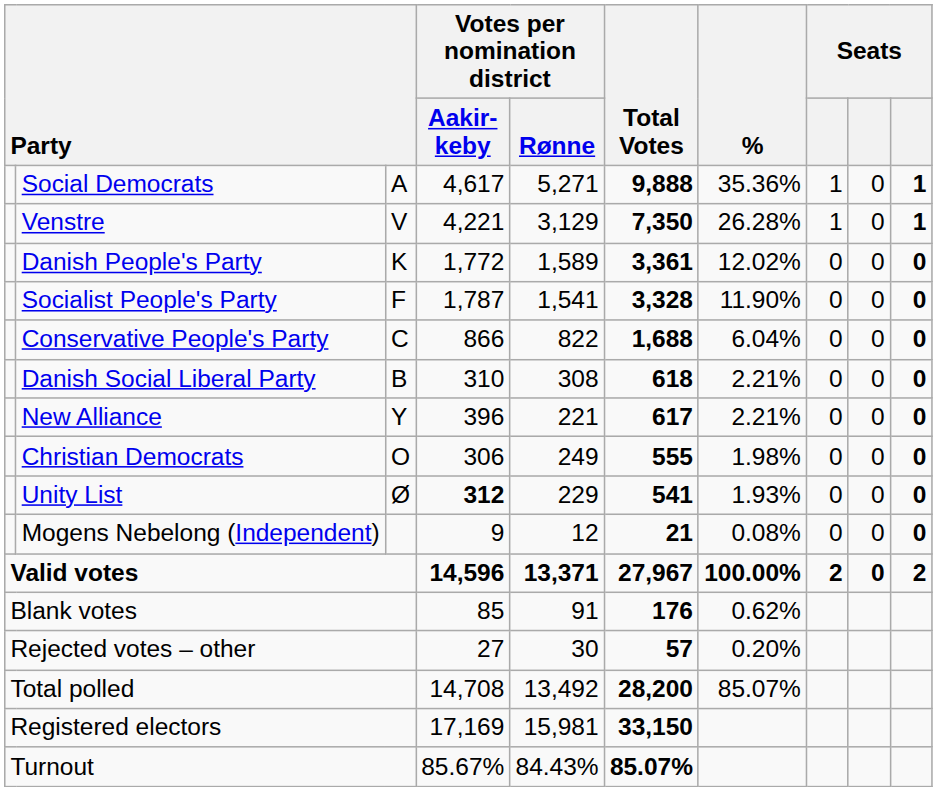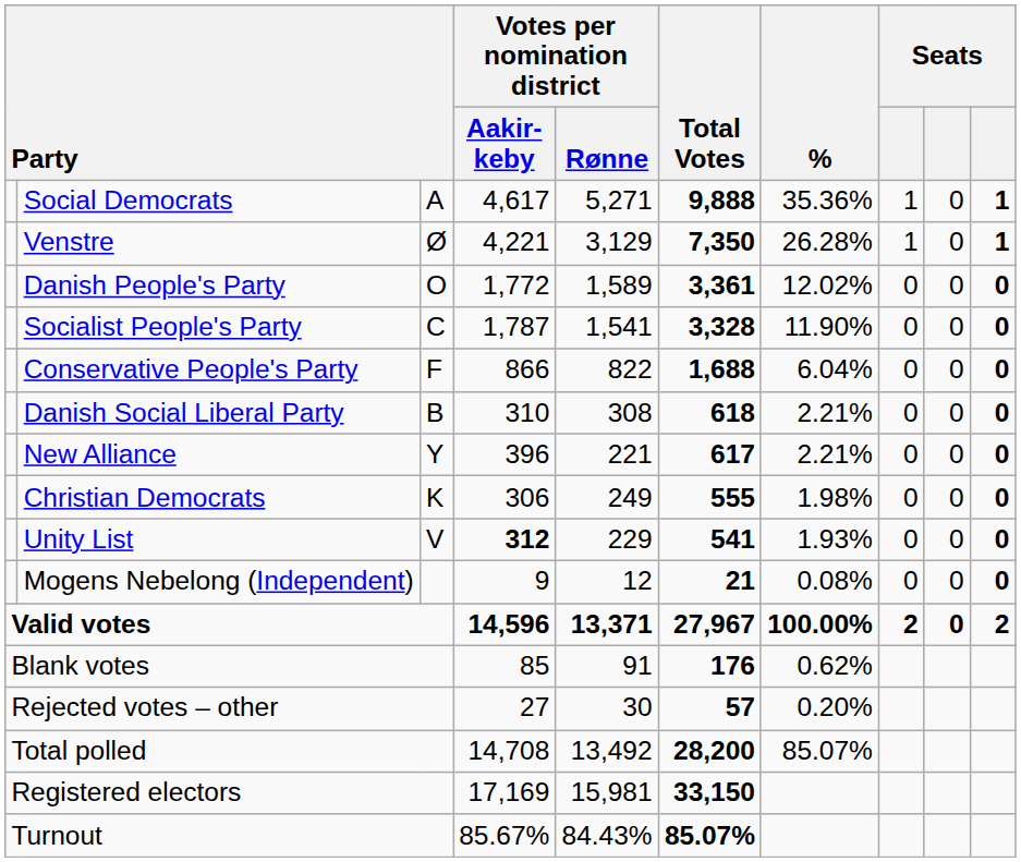 <table class="wikitable" border="1" style="text-align:right;">
 <tr>
 <th style="text-align:left;" valign=bottom rowspan=2 colspan=3>Party</th>
 <th colspan=2>Votes per nomination district</th>
 <th align=center valign=bottom rowspan=2 width="50">Total Votes</th>
 <th align=center valign=bottom rowspan=2 width="50">%</th>
 <th colspan=3>Seats</th>
 </tr>
 <tr>
 <th align=center valign=bottom width="50"><a href='#'>Aakir- keby</a></th>
 <th align="center" valign="bottom" width="50"><a href='#'>Rønne</a></th>
 <th align="center" valign="bottom" width="20"><small></small></th>
 <th align=center valign=bottom width="20"><small><a href='#'></a></small></th>
 <th align=center valign=bottom width="20"><small></small></th>
 </tr>
 <tr>
 <td></td>
 <td align=left><a href='#'>Social Democrats</a></td>
 <td align=left>A</td>
 <td>4,617</td>
 <td>5,271</td>
 <td><strong>9,888</strong></td>
 <td>35.36%</td>
 <td>1</td>
 <td>0</td>
 <td><strong>1</strong></td>
 </tr>
 <tr>
 <td></td>
 <td align=left><a href='#'>Venstre</a></td>
-<td align=left>V</td>
+<td align=left>Ø</td>
 <td>4,221</td>
 <td>3,129</td>
 <td><strong>7,350</strong></td>
 <td>26.28%</td>
 <td>1</td>
 <td>0</td>
 <td><strong>1</strong></td>
 </tr>
 <tr>
 <td></td>
 <td align=left><a href='#'>Danish People's Party</a></td>
-<td align=left>K</td>
+<td align=left>O</td>
 <td>1,772</td>
 <td>1,589</td>
 <td><strong>3,361</strong></td>
 <td>12.02%</td>
 <td>0</td>
 <td>0</td>
 <td><strong>0</strong></td>
 </tr>
 <tr>
 <td></td>
 <td align=left><a href='#'>Socialist People's Party</a></td>
-<td align=left>F</td>
+<td align=left>C</td>
 <td>1,787</td>
 <td>1,541</td>
 <td><strong>3,328</strong></td>
 <td>11.90%</td>
 <td>0</td>
 <td>0</td>
 <td><strong>0</strong></td>
 </tr>
 <tr>
 <td></td>
 <td align=left style="white-space: nowrap;"><a href='#'>Conservative People's Party</a></td>
-<td align=left>C</td>
+<td align=left>F</td>
 <td>866</td>
 <td>822</td>
 <td><strong>1,688</strong></td>
 <td>6.04%</td>
 <td>0</td>
 <td>0</td>
 <td><strong>0</strong></td>
 </tr>
 <tr>
 <td></td>
 <td align=left><a href='#'>Danish Social Liberal Party</a></td>
 <td align=left>B</td>
 <td>310</td>
 <td>308</td>
 <td><strong>618</strong></td>
 <td>2.21%</td>
 <td>0</td>
 <td>0</td>
 <td><strong>0</strong></td>
 </tr>
 <tr>
 <td></td>
 <td align=left><a href='#'>New Alliance</a></td>
 <td align=left>Y</td>
 <td>396</td>
 <td>221</td>
 <td><strong>617</strong></td>
 <td>2.21%</td>
 <td>0</td>
 <td>0</td>
 <td><strong>0</strong></td>
 </tr>
 <tr>
 <td></td>
 <td align=left><a href='#'>Christian Democrats</a></td>
-<td align=left>O</td>
+<td align=left>K</td>
 <td>306</td>
 <td>249</td>
 <td><strong>555</strong></td>
 <td>1.98%</td>
 <td>0</td>
 <td>0</td>
 <td><strong>0</strong></td>
 </tr>
 <tr>
 <td></td>
 <td align=left><a href='#'>Unity List</a></td>
-<td align=left>Ø</td>
+<td align=left>V</td>
 <td><strong>312</strong></td>
 <td>229</td>
 <td><strong>541</strong></td>
 <td>1.93%</td>
 <td>0</td>
 <td>0</td>
 <td><strong>0</strong></td>
 </tr>
 <tr>
 <td></td>
 <td align=left>Mogens Nebelong (<a href='#'>Independent</a>)</td>
 <td></td>
 <td>9</td>
 <td>12</td>
 <td><strong>21</strong></td>
 <td>0.08%</td>
 <td>0</td>
 <td>0</td>
 <td><strong>0</strong></td>
 </tr>
 <tr style="font-weight:bold">
 <td align=left colspan=3>Valid votes</td>
 <td>14,596</td>
 <td>13,371</td>
 <td>27,967</td>
 <td>100.00%</td>
 <td>2</td>
 <td>0</td>
 <td>2</td>
 </tr>
 <tr>
 <td align=left colspan=3>Blank votes</td>
 <td>85</td>
 <td>91</td>
 <td><strong>176</strong></td>
 <td>0.62%</td>
 <td></td>
 <td></td>
 <td></td>
 </tr>
 <tr>
 <td align=left colspan=3>Rejected votes – other</td>
 <td>27</td>
 <td>30</td>
 <td><strong>57</strong></td>
 <td>0.20%</td>
 <td></td>
 <td></td>
 <td></td>
 </tr>
 <tr>
 <td align=left colspan=3>Total polled</td>
 <td>14,708</td>
 <td>13,492</td>
 <td><strong>28,200</strong></td>
 <td>85.07%</td>
 <td></td>
 <td></td>
 <td></td>
 </tr>
 <tr>
 <td align=left colspan=3>Registered electors</td>
 <td>17,169</td>
 <td>15,981</td>
 <td><strong>33,150</strong></td>
 <td></td>
 <td></td>
 <td></td>
 <td></td>
 </tr>
 <tr>
 <td align=left colspan=3>Turnout</td>
 <td>85.67%</td>
 <td>84.43%</td>
 <td><strong>85.07%</strong></td>
 <td></td>
 <td></td>
 <td></td>
 <td></td>
 </tr>
 </table>
